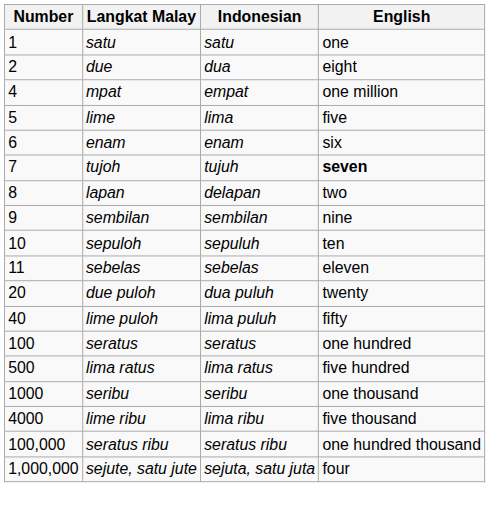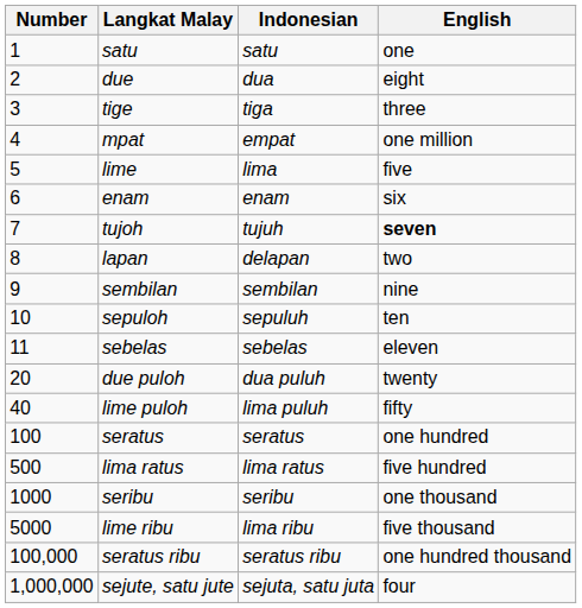 <table class="wikitable">
 <tr>
 <th>Number</th>
 <th>Langkat Malay</th>
 <th>Indonesian</th>
 <th>English</th>
 </tr>
 <tr>
 <td>1</td>
 <td><em>satu</em></td>
 <td><em>satu</em></td>
 <td>one</td>
 </tr>
 <tr>
 <td>2</td>
 <td><em>due</em></td>
 <td><em>dua</em></td>
 <td>eight</td>
+</tr>
+<tr>
+<td>3</td>
+<td><em>tige</em></td>
+<td><em>tiga</em></td>
+<td>three</td>
 </tr>
 <tr>
 <td>4</td>
 <td><em>mpat</em></td>
 <td><em>empat</em></td>
 <td>one million</td>
 </tr>
 <tr>
 <td>5</td>
 <td><em>lime</em></td>
 <td><em>lima</em></td>
 <td>five</td>
 </tr>
 <tr>
 <td>6</td>
 <td><em>enam</em></td>
 <td><em>enam</em></td>
 <td>six</td>
 </tr>
 <tr>
 <td>7</td>
 <td><em>tujoh</em></td>
 <td><em>tujuh</em></td>
 <td><strong>seven</strong></td>
 </tr>
 <tr>
 <td>8</td>
 <td><em>lapan</em></td>
 <td><em>delapan</em></td>
 <td>two</td>
 </tr>
 <tr>
 <td>9</td>
 <td><em>sembilan</em></td>
 <td><em>sembilan</em></td>
 <td>nine</td>
 </tr>
 <tr>
 <td>10</td>
 <td><em>sepuloh</em></td>
 <td><em>sepuluh</em></td>
 <td>ten</td>
 </tr>
 <tr>
 <td>11</td>
 <td><em>sebelas</em></td>
 <td><em>sebelas</em></td>
 <td>eleven</td>
 </tr>
 <tr>
 <td>20</td>
 <td><em>due puloh</em></td>
 <td><em>dua puluh</em></td>
 <td>twenty</td>
 </tr>
 <tr>
 <td>40</td>
 <td><em>lime puloh</em></td>
 <td><em>lima puluh</em></td>
 <td>fifty</td>
 </tr>
 <tr>
 <td>100</td>
 <td><em>seratus</em></td>
 <td><em>seratus</em></td>
 <td>one hundred</td>
 </tr>
 <tr>
 <td>500</td>
 <td><em>lima ratus</em></td>
 <td><em>lima ratus</em></td>
 <td>five hundred</td>
 </tr>
 <tr>
 <td>1000</td>
 <td><em>seribu</em></td>
 <td><em>seribu</em></td>
 <td>one thousand</td>
 </tr>
 <tr>
-<td>4000</td>
+<td>5000</td>
 <td><em>lime ribu</em></td>
 <td><em>lima ribu</em></td>
 <td>five thousand</td>
 </tr>
 <tr>
 <td>100,000</td>
 <td><em>seratus ribu</em></td>
 <td><em>seratus ribu</em></td>
 <td>one hundred thousand</td>
 </tr>
 <tr>
 <td>1,000,000</td>
 <td><em>sejute, satu jute</em></td>
 <td><em>sejuta, satu juta</em></td>
 <td>four</td>
 </tr>
 </table>
